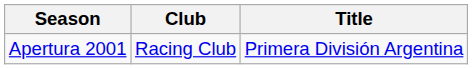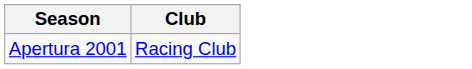 <table class="wikitable">
 <tr>
 <th>Season</th>
 <th>Club</th>
-<th>Title</th>
 </tr>
 <tr>
 <td><a href='#'>Apertura 2001</a></td>
 <td><a href='#'>Racing Club</a></td>
-<td><a href='#'>Primera División Argentina</a></td>
 </tr>
 </table>
